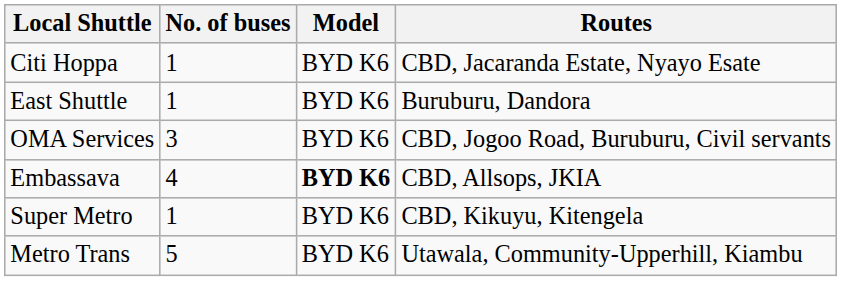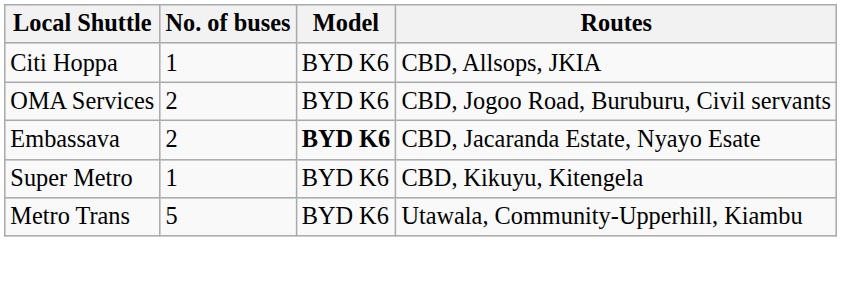 <table class="wikitable">
 <tr>
 <th>Local Shuttle</th>
 <th>No. of buses</th>
 <th>Model</th>
 <th>Routes</th>
 </tr>
 <tr>
 <td>Citi Hoppa</td>
 <td>1</td>
 <td>BYD K6</td>
-<td>CBD, Jacaranda Estate, Nyayo Esate</td>
-</tr>
-<tr>
-<td>East Shuttle</td>
-<td>1</td>
-<td>BYD K6</td>
-<td>Buruburu, Dandora</td>
+<td>CBD, Allsops, JKIA</td>
 </tr>
 <tr>
 <td>OMA Services</td>
-<td>3</td>
+<td>2</td>
 <td>BYD K6</td>
 <td>CBD, Jogoo Road, Buruburu, Civil servants</td>
 </tr>
 <tr>
 <td>Embassava</td>
-<td>4</td>
+<td>2</td>
 <td><strong>BYD K6</strong></td>
-<td>CBD, Allsops, JKIA</td>
+<td>CBD, Jacaranda Estate, Nyayo Esate</td>
 </tr>
 <tr>
 <td>Super Metro</td>
 <td>1</td>
 <td>BYD K6</td>
 <td>CBD, Kikuyu, Kitengela</td>
 </tr>
 <tr>
 <td>Metro Trans</td>
 <td>5</td>
 <td>BYD K6</td>
 <td>Utawala, Community-Upperhill, Kiambu</td>
 </tr>
 </table>
